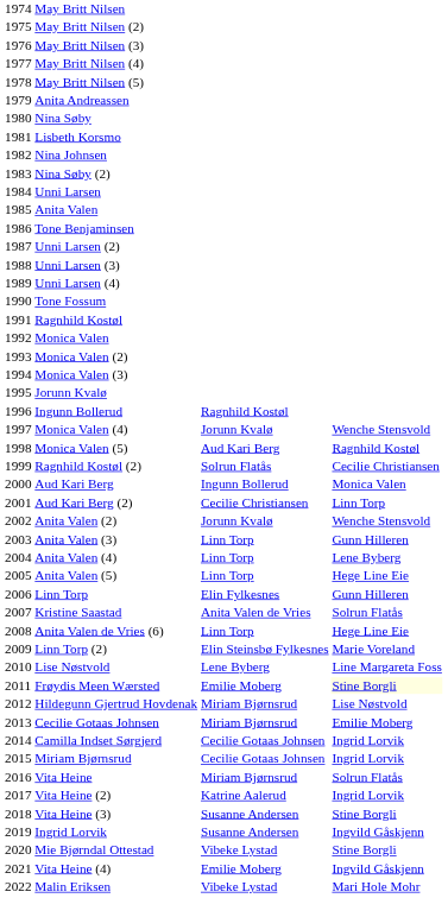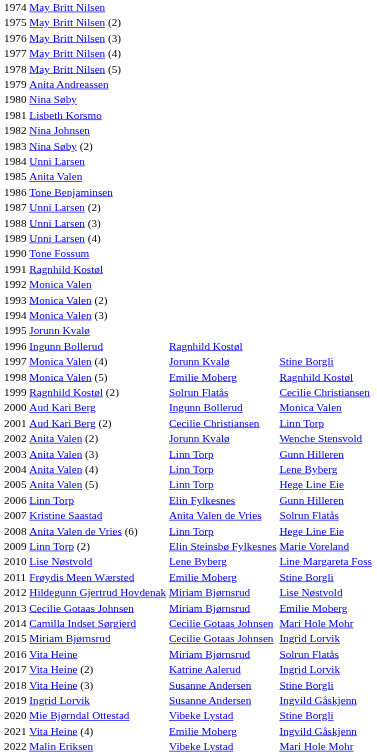 <table>
 <tr>
 <td>1974</td>
 <td><a href='#'>May Britt Nilsen</a></td>
 <td></td>
 <td></td>
 </tr>
 <tr>
 <td>1975</td>
 <td><a href='#'>May Britt Nilsen</a> (2)</td>
 <td></td>
 <td></td>
 </tr>
 <tr>
 <td>1976</td>
 <td><a href='#'>May Britt Nilsen</a> (3)</td>
 <td></td>
 <td></td>
 </tr>
 <tr>
 <td>1977</td>
 <td><a href='#'>May Britt Nilsen</a> (4)</td>
 <td></td>
 <td></td>
 </tr>
 <tr>
 <td>1978</td>
 <td><a href='#'>May Britt Nilsen</a> (5)</td>
 <td></td>
 <td></td>
 </tr>
 <tr>
 <td>1979</td>
 <td><a href='#'>Anita Andreassen</a></td>
 <td></td>
 <td></td>
 </tr>
 <tr>
 <td>1980</td>
 <td><a href='#'>Nina Søby</a></td>
 <td></td>
 <td></td>
 </tr>
 <tr>
 <td>1981</td>
 <td><a href='#'>Lisbeth Korsmo</a></td>
 <td></td>
 <td></td>
 </tr>
 <tr>
 <td>1982</td>
 <td><a href='#'>Nina Johnsen</a></td>
 <td></td>
 <td></td>
 </tr>
 <tr>
 <td>1983</td>
 <td><a href='#'>Nina Søby</a> (2)</td>
 <td></td>
 <td></td>
 </tr>
 <tr>
 <td>1984</td>
 <td><a href='#'>Unni Larsen</a></td>
 <td></td>
 <td></td>
 </tr>
 <tr>
 <td>1985</td>
 <td><a href='#'>Anita Valen</a></td>
 <td></td>
 <td></td>
 </tr>
 <tr>
 <td>1986</td>
 <td><a href='#'>Tone Benjaminsen</a></td>
 <td></td>
 <td></td>
 </tr>
 <tr>
 <td>1987</td>
 <td><a href='#'>Unni Larsen</a> (2)</td>
 <td></td>
 <td></td>
 </tr>
 <tr>
 <td>1988</td>
 <td><a href='#'>Unni Larsen</a> (3)</td>
 <td></td>
 <td></td>
 </tr>
 <tr>
 <td>1989</td>
 <td><a href='#'>Unni Larsen</a> (4)</td>
 <td></td>
 <td></td>
 </tr>
 <tr>
 <td>1990</td>
 <td><a href='#'>Tone Fossum</a></td>
 <td></td>
 <td></td>
 </tr>
 <tr>
 <td>1991</td>
 <td><a href='#'>Ragnhild Kostøl</a></td>
 <td></td>
 <td></td>
 </tr>
 <tr>
 <td>1992</td>
 <td><a href='#'>Monica Valen</a></td>
 <td></td>
 <td></td>
 </tr>
 <tr>
 <td>1993</td>
 <td><a href='#'>Monica Valen</a> (2)</td>
 <td></td>
 <td></td>
 </tr>
 <tr>
 <td>1994</td>
 <td><a href='#'>Monica Valen</a> (3)</td>
 <td></td>
 <td></td>
 </tr>
 <tr>
 <td>1995</td>
 <td><a href='#'>Jorunn Kvalø</a></td>
 <td></td>
 <td></td>
 </tr>
 <tr>
 <td>1996</td>
 <td><a href='#'>Ingunn Bollerud</a></td>
 <td><a href='#'>Ragnhild Kostøl</a></td>
 <td></td>
 </tr>
 <tr>
 <td>1997</td>
 <td><a href='#'>Monica Valen</a> (4)</td>
 <td><a href='#'>Jorunn Kvalø</a></td>
-<td><a href='#'>Wenche Stensvold</a></td>
+<td><a href='#'>Stine Borgli</a></td>
 </tr>
 <tr>
 <td>1998</td>
 <td><a href='#'>Monica Valen</a> (5)</td>
-<td><a href='#'>Aud Kari Berg</a></td>
+<td><a href='#'>Emilie Moberg</a></td>
 <td><a href='#'>Ragnhild Kostøl</a></td>
 </tr>
 <tr>
 <td>1999</td>
 <td><a href='#'>Ragnhild Kostøl</a> (2)</td>
 <td><a href='#'>Solrun Flatås</a></td>
 <td><a href='#'>Cecilie Christiansen</a></td>
 </tr>
 <tr>
 <td>2000</td>
 <td><a href='#'>Aud Kari Berg</a></td>
 <td><a href='#'>Ingunn Bollerud</a></td>
 <td><a href='#'>Monica Valen</a></td>
 </tr>
 <tr>
 <td>2001</td>
 <td><a href='#'>Aud Kari Berg</a> (2)</td>
 <td><a href='#'>Cecilie Christiansen</a></td>
 <td><a href='#'>Linn Torp</a></td>
 </tr>
 <tr>
 <td>2002</td>
 <td><a href='#'>Anita Valen</a> (2)</td>
 <td><a href='#'>Jorunn Kvalø</a></td>
 <td><a href='#'>Wenche Stensvold</a></td>
 </tr>
 <tr>
 <td>2003</td>
 <td><a href='#'>Anita Valen</a> (3)</td>
 <td><a href='#'>Linn Torp</a></td>
 <td><a href='#'>Gunn Hilleren</a></td>
 </tr>
 <tr>
 <td>2004</td>
 <td><a href='#'>Anita Valen</a> (4)</td>
 <td><a href='#'>Linn Torp</a></td>
 <td><a href='#'>Lene Byberg</a></td>
 </tr>
 <tr>
 <td>2005</td>
 <td><a href='#'>Anita Valen</a> (5)</td>
 <td><a href='#'>Linn Torp</a></td>
 <td><a href='#'>Hege Line Eie</a></td>
 </tr>
 <tr>
 <td>2006</td>
 <td><a href='#'>Linn Torp</a></td>
 <td><a href='#'>Elin Fylkesnes</a></td>
 <td><a href='#'>Gunn Hilleren</a></td>
 </tr>
 <tr>
 <td>2007</td>
 <td><a href='#'>Kristine Saastad</a></td>
 <td><a href='#'>Anita Valen de Vries</a></td>
 <td><a href='#'>Solrun Flatås</a></td>
 </tr>
 <tr>
 <td>2008</td>
 <td><a href='#'>Anita Valen de Vries</a> (6)</td>
 <td><a href='#'>Linn Torp</a></td>
 <td><a href='#'>Hege Line Eie</a></td>
 </tr>
 <tr>
 <td>2009</td>
 <td><a href='#'>Linn Torp</a> (2)</td>
 <td><a href='#'>Elin Steinsbø Fylkesnes</a></td>
 <td><a href='#'>Marie Voreland</a></td>
 </tr>
 <tr>
 <td>2010</td>
 <td><a href='#'>Lise Nøstvold</a></td>
 <td><a href='#'>Lene Byberg</a></td>
 <td><a href='#'>Line Margareta Foss</a></td>
 </tr>
 <tr>
 <td>2011</td>
 <td><a href='#'>Frøydis Meen Wærsted</a></td>
 <td><a href='#'>Emilie Moberg</a></td>
-<td style="background: lightyellow;"><a href='#'>Stine Borgli</a></td>
+<td><a href='#'>Stine Borgli</a></td>
 </tr>
 <tr>
 <td>2012</td>
 <td><a href='#'>Hildegunn Gjertrud Hovdenak</a></td>
 <td><a href='#'>Miriam Bjørnsrud</a></td>
 <td><a href='#'>Lise Nøstvold</a></td>
 </tr>
 <tr>
 <td>2013</td>
 <td><a href='#'>Cecilie Gotaas Johnsen</a></td>
 <td><a href='#'>Miriam Bjørnsrud</a></td>
 <td><a href='#'>Emilie Moberg</a></td>
 </tr>
 <tr>
 <td>2014</td>
 <td><a href='#'>Camilla Indset Sørgjerd</a></td>
 <td><a href='#'>Cecilie Gotaas Johnsen</a></td>
-<td><a href='#'>Ingrid Lorvik</a></td>
+<td><a href='#'>Mari Hole Mohr</a></td>
 </tr>
 <tr>
 <td>2015</td>
 <td><a href='#'>Miriam Bjørnsrud</a></td>
 <td><a href='#'>Cecilie Gotaas Johnsen</a></td>
 <td><a href='#'>Ingrid Lorvik</a></td>
 </tr>
 <tr>
 <td>2016</td>
 <td><a href='#'>Vita Heine</a></td>
 <td><a href='#'>Miriam Bjørnsrud</a></td>
 <td><a href='#'>Solrun Flatås</a></td>
 </tr>
 <tr>
 <td>2017</td>
 <td><a href='#'>Vita Heine</a> (2)</td>
 <td><a href='#'>Katrine Aalerud</a></td>
 <td><a href='#'>Ingrid Lorvik</a></td>
 </tr>
 <tr>
 <td>2018</td>
 <td><a href='#'>Vita Heine</a> (3)</td>
 <td><a href='#'>Susanne Andersen</a></td>
 <td><a href='#'>Stine Borgli</a></td>
 </tr>
 <tr>
 <td>2019</td>
 <td><a href='#'>Ingrid Lorvik</a></td>
 <td><a href='#'>Susanne Andersen</a></td>
 <td><a href='#'>Ingvild Gåskjenn</a></td>
 </tr>
 <tr>
 <td>2020</td>
 <td><a href='#'>Mie Bjørndal Ottestad</a></td>
 <td><a href='#'>Vibeke Lystad</a></td>
 <td><a href='#'>Stine Borgli</a></td>
 </tr>
 <tr>
 <td>2021</td>
 <td><a href='#'>Vita Heine</a> (4)</td>
 <td><a href='#'>Emilie Moberg</a></td>
 <td><a href='#'>Ingvild Gåskjenn</a></td>
 </tr>
 <tr>
 <td>2022</td>
 <td><a href='#'>Malin Eriksen</a></td>
 <td><a href='#'>Vibeke Lystad</a></td>
 <td><a href='#'>Mari Hole Mohr</a></td>
 </tr>
 </table>
